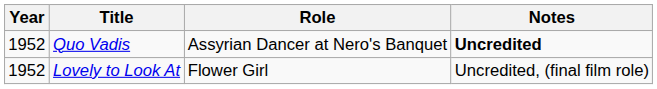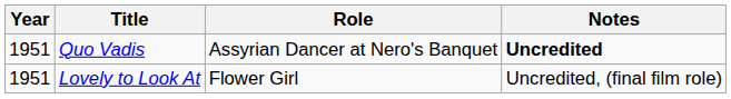 <table class="wikitable">
 <tr>
 <th>Year</th>
 <th>Title</th>
 <th>Role</th>
 <th>Notes</th>
 </tr>
 <tr>
-<td>1952</td>
+<td>1951</td>
 <td><em><a href='#'>Quo Vadis</a></em></td>
 <td>Assyrian Dancer at Nero's Banquet</td>
 <td><strong>Uncredited</strong></td>
 </tr>
 <tr>
-<td>1952</td>
+<td>1951</td>
 <td><em><a href='#'>Lovely to Look At</a></em></td>
 <td>Flower Girl</td>
 <td>Uncredited, (final film role)</td>
 </tr>
 </table>
